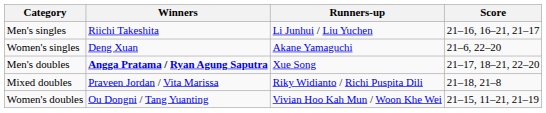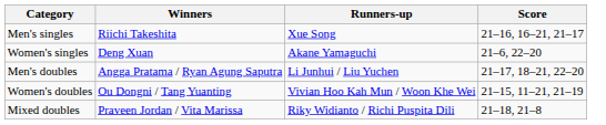 <table class=wikitable style="white-space:nowrap;">
 <tr>
 <th>Category</th>
 <th>Winners</th>
 <th>Runners-up</th>
 <th>Score</th>
 </tr>
 <tr>
 <td>Men's singles</td>
 <td> <a href='#'>Riichi Takeshita</a></td>
-<td> <a href='#'>Li Junhui</a> / <a href='#'>Liu Yuchen</a></td>
+<td> <a href='#'>Xue Song</a></td>
 <td>21–16, 16–21, 21–17</td>
 </tr>
 <tr>
 <td>Women's singles</td>
 <td> <a href='#'>Deng Xuan</a></td>
 <td> <a href='#'>Akane Yamaguchi</a></td>
 <td>21–6, 22–20</td>
 </tr>
 <tr>
 <td>Men's doubles</td>
-<td><strong> <a href='#'>Angga Pratama</a> / <a href='#'>Ryan Agung Saputra</a></strong></td>
-<td> <a href='#'>Xue Song</a></td>
+<td> <a href='#'>Angga Pratama</a> / <a href='#'>Ryan Agung Saputra</a></td>
+<td> <a href='#'>Li Junhui</a> / <a href='#'>Liu Yuchen</a></td>
 <td>21–17, 18–21, 22–20</td>
+</tr>
+<tr>
+<td>Women's doubles</td>
+<td> <a href='#'>Ou Dongni</a> / <a href='#'>Tang Yuanting</a></td>
+<td> <a href='#'>Vivian Hoo Kah Mun</a> / <a href='#'>Woon Khe Wei</a></td>
+<td>21–15, 11–21, 21–19</td>
 </tr>
 <tr>
 <td>Mixed doubles</td>
 <td> <a href='#'>Praveen Jordan</a> / <a href='#'>Vita Marissa</a></td>
 <td> <a href='#'>Riky Widianto</a> / <a href='#'>Richi Puspita Dili</a></td>
 <td>21–18, 21–8</td>
 </tr>
-<tr>
-<td>Women's doubles</td>
-<td> <a href='#'>Ou Dongni</a> / <a href='#'>Tang Yuanting</a></td>
-<td> <a href='#'>Vivian Hoo Kah Mun</a> / <a href='#'>Woon Khe Wei</a></td>
-<td>21–15, 11–21, 21–19</td>
-</tr>
 </table>
